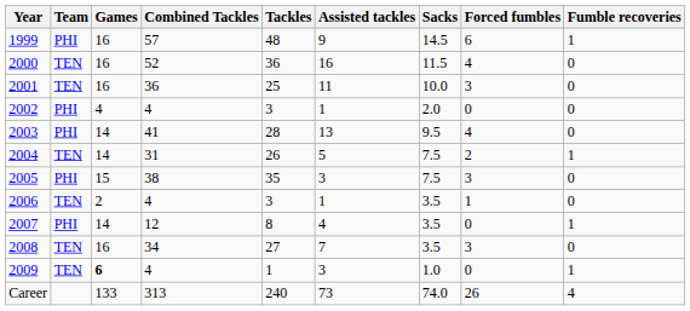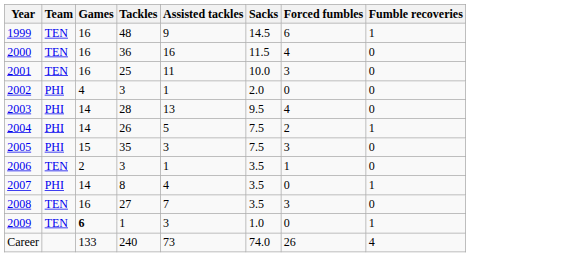 <table class="wikitable">
 <tr>
 <th>Year</th>
 <th>Team</th>
 <th>Games</th>
-<th>Combined Tackles</th>
 <th>Tackles</th>
 <th>Assisted tackles</th>
 <th>Sacks</th>
 <th>Forced fumbles</th>
 <th>Fumble recoveries</th>
 </tr>
 <tr>
 <td><a href='#'>1999</a></td>
-<td><a href='#'>PHI</a></td>
+<td><a href='#'>TEN</a></td>
 <td>16</td>
-<td>57</td>
 <td>48</td>
 <td>9</td>
 <td>14.5</td>
 <td>6</td>
 <td>1</td>
 </tr>
 <tr>
 <td><a href='#'>2000</a></td>
 <td><a href='#'>TEN</a></td>
 <td>16</td>
-<td>52</td>
 <td>36</td>
 <td>16</td>
 <td>11.5</td>
 <td>4</td>
 <td>0</td>
 </tr>
 <tr>
 <td><a href='#'>2001</a></td>
 <td><a href='#'>TEN</a></td>
 <td>16</td>
-<td>36</td>
 <td>25</td>
 <td>11</td>
 <td>10.0</td>
 <td>3</td>
 <td>0</td>
 </tr>
 <tr>
 <td><a href='#'>2002</a></td>
 <td><a href='#'>PHI</a></td>
-<td>4</td>
 <td>4</td>
 <td>3</td>
 <td>1</td>
 <td>2.0</td>
 <td>0</td>
 <td>0</td>
 </tr>
 <tr>
 <td><a href='#'>2003</a></td>
 <td><a href='#'>PHI</a></td>
 <td>14</td>
-<td>41</td>
 <td>28</td>
 <td>13</td>
 <td>9.5</td>
 <td>4</td>
 <td>0</td>
 </tr>
 <tr>
 <td><a href='#'>2004</a></td>
-<td><a href='#'>TEN</a></td>
+<td><a href='#'>PHI</a></td>
 <td>14</td>
-<td>31</td>
 <td>26</td>
 <td>5</td>
 <td>7.5</td>
 <td>2</td>
 <td>1</td>
 </tr>
 <tr>
 <td><a href='#'>2005</a></td>
 <td><a href='#'>PHI</a></td>
 <td>15</td>
-<td>38</td>
 <td>35</td>
 <td>3</td>
 <td>7.5</td>
 <td>3</td>
 <td>0</td>
 </tr>
 <tr>
 <td><a href='#'>2006</a></td>
 <td><a href='#'>TEN</a></td>
 <td>2</td>
-<td>4</td>
 <td>3</td>
 <td>1</td>
 <td>3.5</td>
 <td>1</td>
 <td>0</td>
 </tr>
 <tr>
 <td><a href='#'>2007</a></td>
 <td><a href='#'>PHI</a></td>
 <td>14</td>
-<td>12</td>
 <td>8</td>
 <td>4</td>
 <td>3.5</td>
 <td>0</td>
 <td>1</td>
 </tr>
 <tr>
 <td><a href='#'>2008</a></td>
 <td><a href='#'>TEN</a></td>
 <td>16</td>
-<td>34</td>
 <td>27</td>
 <td>7</td>
 <td>3.5</td>
 <td>3</td>
 <td>0</td>
 </tr>
 <tr>
 <td><a href='#'>2009</a></td>
 <td><a href='#'>TEN</a></td>
 <td><strong>6</strong></td>
-<td>4</td>
 <td>1</td>
 <td>3</td>
 <td>1.0</td>
 <td>0</td>
 <td>1</td>
 </tr>
 <tr>
 <td>Career</td>
 <td></td>
 <td>133</td>
-<td>313</td>
 <td>240</td>
 <td>73</td>
 <td>74.0</td>
 <td>26</td>
 <td>4</td>
 </tr>
 </table>
